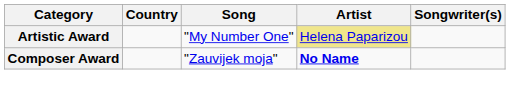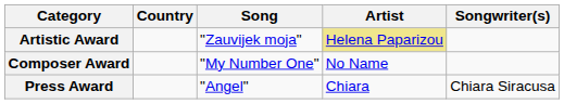 <table class="wikitable plainrowheaders">
 <tr>
 <th scope="col">Category</th>
 <th scope="col">Country</th>
 <th scope="col">Song</th>
 <th scope="col">Artist</th>
 <th scope="col">Songwriter(s)</th>
 </tr>
 <tr>
 <th scope="row">Artistic Award</th>
 <td></td>
-<td>"<a href='#'>My Number One</a>"</td>
+<td>"<a href='#'>Zauvijek moja</a>"</td>
 <td style="background: khaki;"><a href='#'>Helena Paparizou</a></td>
 <td></td>
 </tr>
 <tr>
 <th scope="row">Composer Award</th>
 <td></td>
-<td>"<a href='#'>Zauvijek moja</a>"</td>
-<td><strong><a href='#'>No Name</a></strong></td>
+<td>"<a href='#'>My Number One</a>"</td>
+<td><a href='#'>No Name</a></td>
 <td></td>
 </tr>
+<tr>
+<th scope="row">Press Award</th>
+<td></td>
+<td>"<a href='#'>Angel</a>"</td>
+<td><a href='#'>Chiara</a></td>
+<td>Chiara Siracusa</td>
+</tr>
 </table>
